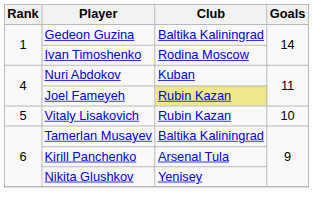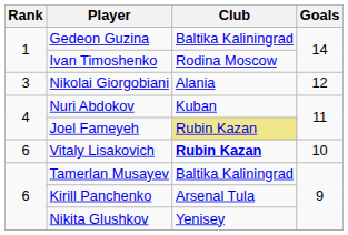 <table class="wikitable" style="text-align:center">
 <tr>
 <th>Rank</th>
 <th>Player</th>
 <th>Club</th>
 <th>Goals</th>
 </tr>
 <tr>
 <td rowspan=2>1</td>
 <td style="text-align: left;"> <a href='#'>Gedeon Guzina</a></td>
 <td style="text-align: left;"><a href='#'>Baltika Kaliningrad</a></td>
 <td rowspan=2>14</td>
 </tr>
 <tr>
 <td style="text-align: left;"> <a href='#'>Ivan Timoshenko</a></td>
 <td style="text-align: left;"><a href='#'>Rodina Moscow</a></td>
 </tr>
 <tr>
+<td rowspan=1>3</td>
+<td style="text-align: left;"> <a href='#'>Nikolai Giorgobiani</a></td>
+<td style="text-align: left;"><a href='#'>Alania</a></td>
+<td rowspan=1>12</td>
+</tr>
+<tr>
 <td rowspan=2>4</td>
 <td style="text-align: left;"> <a href='#'>Nuri Abdokov</a></td>
 <td style="text-align: left;"><a href='#'>Kuban</a></td>
 <td rowspan=2>11</td>
 </tr>
 <tr>
 <td style="text-align: left;"> <a href='#'>Joel Fameyeh</a></td>
 <td style="background: khaki; text-align: left;"><a href='#'>Rubin Kazan</a></td>
 </tr>
 <tr>
-<td rowspan=1>5</td>
+<td rowspan=1>6</td>
 <td style="text-align: left;"> <a href='#'>Vitaly Lisakovich</a></td>
-<td style="text-align: left;"><a href='#'>Rubin Kazan</a></td>
+<td style="text-align: left;"><strong><a href='#'>Rubin Kazan</a></strong></td>
 <td rowspan=1>10</td>
 </tr>
 <tr>
 <td rowspan=3>6</td>
 <td style="text-align: left;"> <a href='#'>Tamerlan Musayev</a></td>
 <td style="text-align: left;"><a href='#'>Baltika Kaliningrad</a></td>
 <td rowspan=3>9</td>
 </tr>
 <tr>
 <td style="text-align: left;"> <a href='#'>Kirill Panchenko</a></td>
 <td style="text-align: left;"><a href='#'>Arsenal Tula</a></td>
 </tr>
 <tr>
 <td style="text-align: left;"> <a href='#'>Nikita Glushkov</a></td>
 <td style="text-align: left;"><a href='#'>Yenisey</a></td>
 </tr>
 <tr>
 </tr>
 </table>
